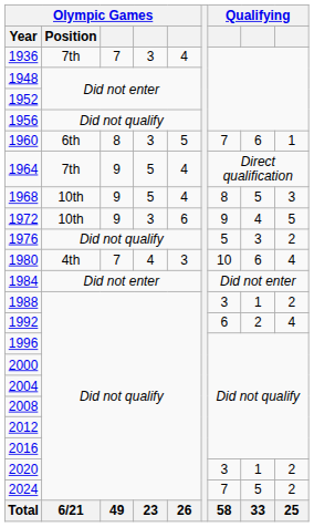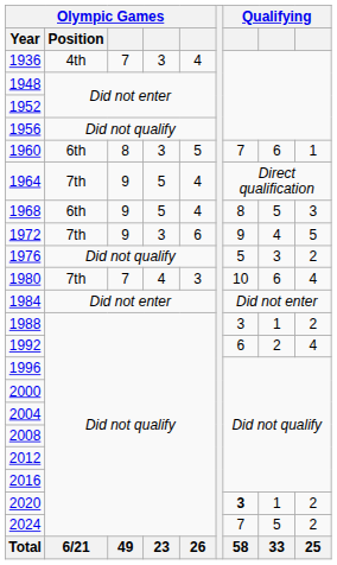 <table class="wikitable" style="text-align: center;font-size:90%;">
 <tr>
 <th colspan=5><a href='#'>Olympic Games</a></th>
 <th rowspan=24></th>
 <th colspan=3><a href='#'>Qualifying</a></th>
 </tr>
 <tr>
 <th>Year</th>
 <th>Position</th>
 <th width=30></th>
 <th width=30></th>
 <th width=30></th>
 <th width=30></th>
 <th width=30></th>
 <th width=30></th>
 </tr>
 <tr>
 <td> <a href='#'>1936</a></td>
-<td>7th</td>
+<td>4th</td>
 <td>7</td>
 <td>3</td>
 <td>4</td>
 </tr>
 <tr>
 <td> <a href='#'>1948</a></td>
 <td colspan=4 rowspan=2><em>Did not enter</em></td>
 </tr>
 <tr>
 <td> <a href='#'>1952</a></td>
 </tr>
 <tr>
 <td> <a href='#'>1956</a></td>
 <td colspan=4><em>Did not qualify</em></td>
 </tr>
 <tr>
 <td> <a href='#'>1960</a></td>
 <td>6th</td>
 <td>8</td>
 <td>3</td>
 <td>5</td>
 <td>7</td>
 <td>6</td>
 <td>1</td>
 </tr>
 <tr>
 <td> <a href='#'>1964</a></td>
 <td>7th</td>
 <td>9</td>
 <td>5</td>
 <td>4</td>
 <td colspan=3><em>Direct qualification</em></td>
 </tr>
 <tr>
 <td> <a href='#'>1968</a></td>
-<td>10th</td>
+<td>6th</td>
 <td>9</td>
 <td>5</td>
 <td>4</td>
 <td>8</td>
 <td>5</td>
 <td>3</td>
 </tr>
 <tr>
 <td> <a href='#'>1972</a></td>
-<td>10th</td>
+<td>7th</td>
 <td>9</td>
 <td>3</td>
 <td>6</td>
 <td>9</td>
 <td>4</td>
 <td>5</td>
 </tr>
 <tr>
 <td> <a href='#'>1976</a></td>
 <td colspan=4><em>Did not qualify</em></td>
 <td>5</td>
 <td>3</td>
 <td>2</td>
 </tr>
 <tr>
 <td> <a href='#'>1980</a></td>
-<td>4th</td>
+<td>7th</td>
 <td>7</td>
 <td>4</td>
 <td>3</td>
 <td>10</td>
 <td>6</td>
 <td>4</td>
 </tr>
 <tr>
 <td> <a href='#'>1984</a></td>
 <td colspan=4><em>Did not enter</em></td>
 <td colspan=3><em>Did not enter</em></td>
 </tr>
 <tr>
 <td> <a href='#'>1988</a></td>
 <td colspan=4 rowspan=10><em>Did not qualify</em></td>
 <td>3</td>
 <td>1</td>
 <td>2</td>
 </tr>
 <tr>
 <td> <a href='#'>1992</a></td>
 <td>6</td>
 <td>2</td>
 <td>4</td>
 </tr>
 <tr>
 <td> <a href='#'>1996</a></td>
 <td colspan=4 rowspan=6><em>Did not qualify</em></td>
 </tr>
 <tr>
 <td> <a href='#'>2000</a></td>
 </tr>
 <tr>
 <td> <a href='#'>2004</a></td>
 </tr>
 <tr>
 <td> <a href='#'>2008</a></td>
 </tr>
 <tr>
 <td> <a href='#'>2012</a></td>
 </tr>
 <tr>
 <td> <a href='#'>2016</a></td>
 </tr>
 <tr>
 <td> <a href='#'>2020</a></td>
-<td>3</td>
+<td><strong>3</strong></td>
 <td>1</td>
 <td>2</td>
 </tr>
 <tr>
 <td> <a href='#'>2024</a></td>
 <td>7</td>
 <td>5</td>
 <td>2</td>
 </tr>
 <tr>
 <th>Total</th>
 <th>6/21</th>
 <th>49</th>
 <th>23</th>
 <th>26</th>
 <th>58</th>
 <th>33</th>
 <th>25</th>
 </tr>
 </table>
